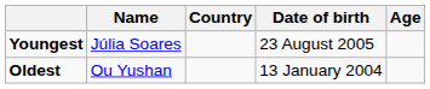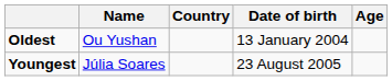 <table class="wikitable">
 <tr>
 <th></th>
 <th><strong>Name</strong></th>
 <th><strong>Country</strong></th>
 <th><strong>Date of birth</strong></th>
 <th><strong>Age</strong></th>
 </tr>
 <tr>
+<td><strong>Oldest</strong></td>
+<td><a href='#'>Ou Yushan</a></td>
+<td></td>
+<td>13 January 2004</td>
+<td></td>
+</tr>
+<tr>
 <td><strong>Youngest</strong></td>
 <td><a href='#'>Júlia Soares</a></td>
 <td></td>
 <td>23 August 2005</td>
 <td></td>
 </tr>
-<tr>
-<td><strong>Oldest</strong></td>
-<td><a href='#'>Ou Yushan</a></td>
-<td></td>
-<td>13 January 2004</td>
-<td></td>
-</tr>
 </table>
